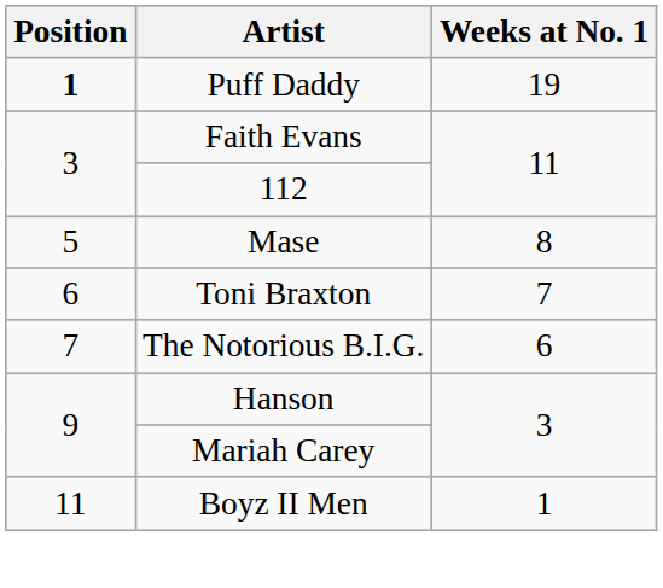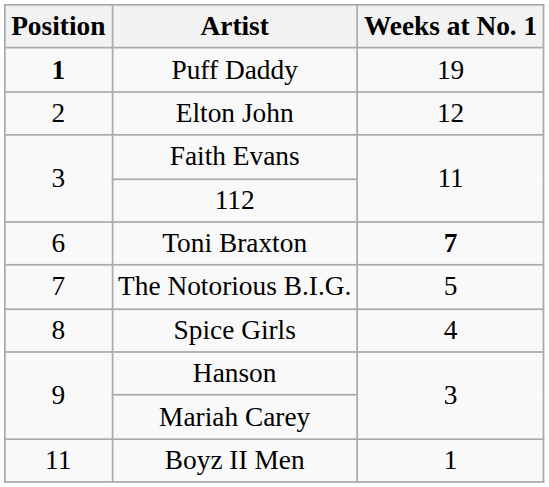 <table class="wikitable plainrowheaders" style="text-align:center;">
 <tr>
 <th>Position</th>
 <th>Artist</th>
 <th>Weeks at No. 1</th>
 </tr>
 <tr>
 <td><strong>1</strong></td>
 <td>Puff Daddy</td>
 <td>19</td>
 </tr>
 <tr>
+<td>2</td>
+<td>Elton John</td>
+<td>12</td>
+</tr>
+<tr>
 <td rowspan=2>3</td>
 <td>Faith Evans</td>
 <td rowspan=2>11</td>
 </tr>
 <tr>
 <td>112</td>
 </tr>
 <tr>
-<td>5</td>
-<td>Mase</td>
-<td>8</td>
-</tr>
-<tr>
 <td>6</td>
 <td>Toni Braxton</td>
-<td>7</td>
+<td><strong>7</strong></td>
 </tr>
 <tr>
 <td>7</td>
 <td>The Notorious B.I.G.</td>
-<td>6</td>
+<td>5</td>
+</tr>
+<tr>
+<td>8</td>
+<td>Spice Girls</td>
+<td>4</td>
 </tr>
 <tr>
 <td rowspan=2>9</td>
 <td>Hanson</td>
 <td rowspan=2>3</td>
 </tr>
 <tr>
 <td>Mariah Carey</td>
 </tr>
 <tr>
 <td>11</td>
 <td>Boyz II Men</td>
 <td>1</td>
 </tr>
 </table>
